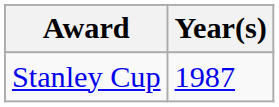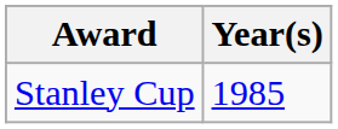 <table class="wikitable">
 <tr>
 <th>Award</th>
 <th>Year(s)</th>
 </tr>
 <tr>
 <td><a href='#'>Stanley Cup</a></td>
-<td><a href='#'>1987</a></td>
+<td><a href='#'>1985</a></td>
 </tr>
 </table>
